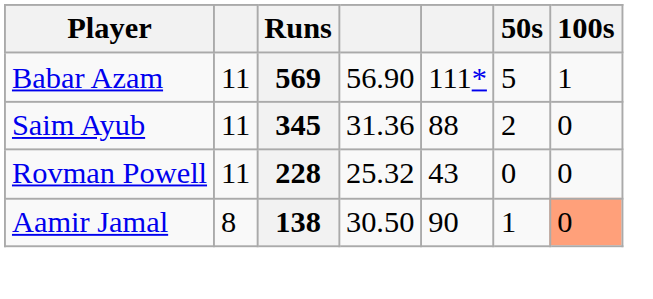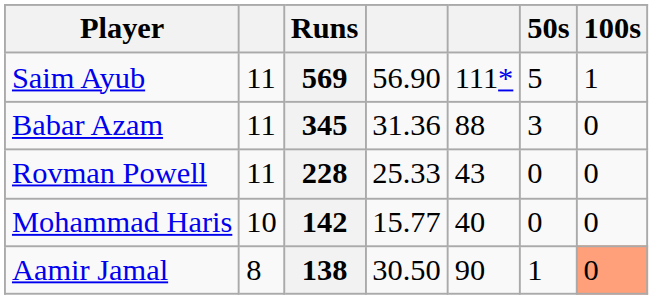 <table class="wikitable sortable">
 <tr>
 <th class=unsortable>Player</th>
 <th></th>
 <th class=unsortable>Runs</th>
 <th></th>
 <th></th>
 <th>50s</th>
 <th>100s</th>
 </tr>
 <tr>
-<td><a href='#'>Babar Azam</a></td>
+<td><a href='#'>Saim Ayub</a></td>
 <td>11</td>
 <th>569</th>
 <td>56.90</td>
 <td>111<a href='#'>*</a></td>
 <td>5</td>
 <td>1</td>
 </tr>
 <tr>
-<td><a href='#'>Saim Ayub</a></td>
+<td><a href='#'>Babar Azam</a></td>
 <td>11</td>
 <th>345</th>
 <td>31.36</td>
 <td>88</td>
-<td>2</td>
+<td>3</td>
 <td>0</td>
 </tr>
 <tr>
 <td><a href='#'>Rovman Powell</a></td>
 <td>11</td>
 <th>228</th>
-<td>25.32</td>
+<td>25.33</td>
 <td>43</td>
+<td>0</td>
+<td>0</td>
+</tr>
+<tr>
+<td><a href='#'>Mohammad Haris</a></td>
+<td>10</td>
+<th>142</th>
+<td>15.77</td>
+<td>40</td>
 <td>0</td>
 <td>0</td>
 </tr>
 <tr>
 <td><a href='#'>Aamir Jamal</a></td>
 <td>8</td>
 <th>138</th>
 <td>30.50</td>
 <td>90</td>
 <td>1</td>
 <td style="background: lightsalmon;">0</td>
 </tr>
 </table>
